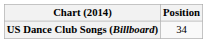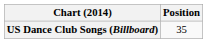 <table class="wikitable plainrowheaders" style="text-align:center">
 <tr>
 <th scope="col">Chart (2014)</th>
 <th scope="col">Position</th>
 </tr>
 <tr>
 <th scope="row">US Dance Club Songs (<em>Billboard</em>)</th>
-<td>34</td>
+<td>35</td>
 </tr>
 </table>
